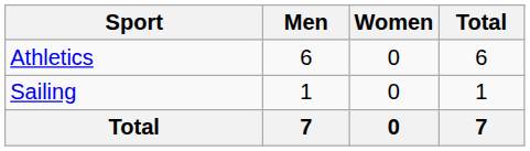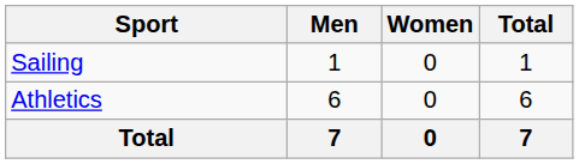 <table class="wikitable sortable" style="text-align:center;">
 <tr>
 <th width=180>Sport</th>
 <th width=55>Men</th>
 <th width=55>Women</th>
 <th width=55>Total</th>
 </tr>
 <tr>
+<td align=left><a href='#'>Sailing</a></td>
+<td>1</td>
+<td>0</td>
+<td>1</td>
+</tr>
+<tr>
 <td align=left><a href='#'>Athletics</a></td>
 <td>6</td>
 <td>0</td>
 <td>6</td>
-</tr>
-<tr>
-<td align=left><a href='#'>Sailing</a></td>
-<td>1</td>
-<td>0</td>
-<td>1</td>
 </tr>
 <tr>
 <th>Total</th>
 <th>7</th>
 <th>0</th>
 <th>7</th>
 </tr>
 </table>
